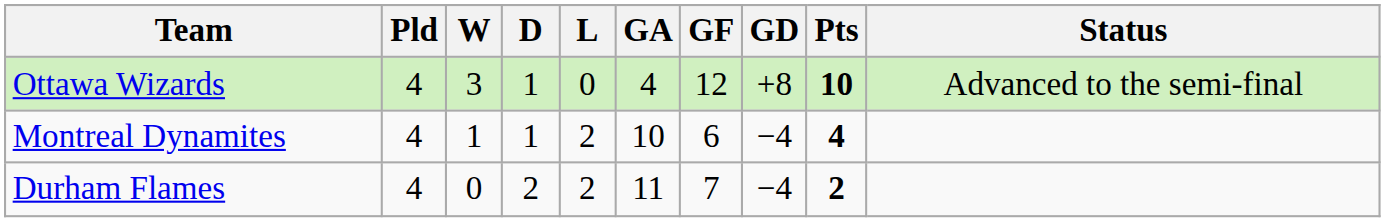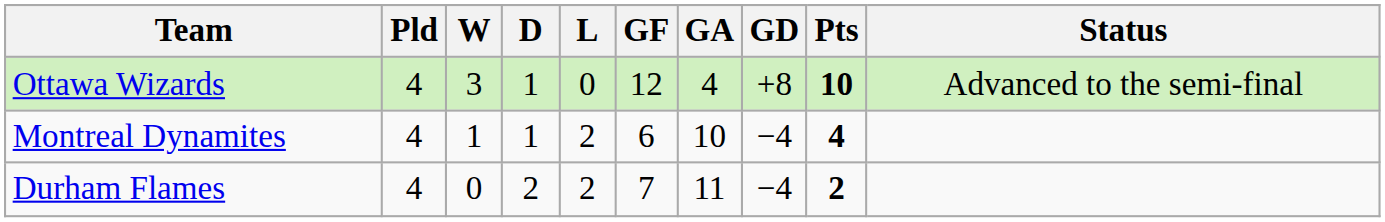 <table class="wikitable" style="text-align:center">
 <tr>
 <th style="width:175px">Team</th>
 <th style="width:20px" abbr="Played">Pld</th>
 <th style="width:20px" abbr="Won">W</th>
 <th style="width:20px" abbr="Drawn">D</th>
 <th style="width:20px" abbr="Lost">L</th>
+<th style="width:20px" abbr="Goals for">GF</th>
 <th style="width:20px" abbr="Goals against">GA</th>
-<th style="width:20px" abbr="Goals for">GF</th>
 <th style="width:20px" abbr="Goal difference">GD</th>
 <th style="width:20px" abbr="Points">Pts</th>
 <th width=241>Status</th>
 </tr>
 <tr bgcolor="#D0F0C0">
 <td style="text-align:left"><a href='#'>Ottawa Wizards</a></td>
 <td>4</td>
 <td>3</td>
 <td>1</td>
 <td>0</td>
+<td>12</td>
 <td>4</td>
-<td>12</td>
 <td>+8</td>
 <td><strong>10</strong></td>
 <td>Advanced to the semi-final</td>
 </tr>
 <tr>
 <td style="text-align:left"><a href='#'>Montreal Dynamites</a></td>
 <td>4</td>
 <td>1</td>
 <td>1</td>
 <td>2</td>
+<td>6</td>
 <td>10</td>
-<td>6</td>
 <td>−4</td>
 <td><strong>4</strong></td>
 <td></td>
 </tr>
 <tr>
 <td style="text-align:left"><a href='#'>Durham Flames</a></td>
 <td>4</td>
 <td>0</td>
 <td>2</td>
 <td>2</td>
+<td>7</td>
 <td>11</td>
-<td>7</td>
 <td>−4</td>
 <td><strong>2</strong></td>
 <td></td>
 </tr>
 </table>
